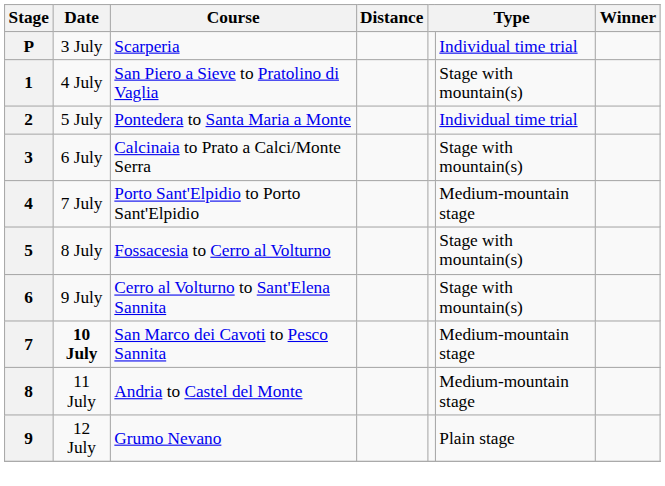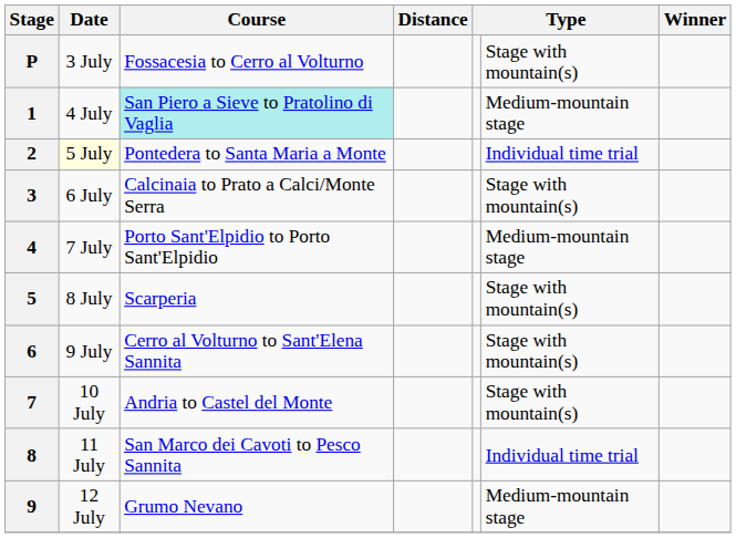 <table class="wikitable">
 <tr>
 <th>Stage</th>
 <th>Date</th>
 <th>Course</th>
 <th>Distance</th>
 <th colspan="2">Type</th>
 <th>Winner</th>
 </tr>
 <tr>
 <th style="text-align:center">P</th>
 <td style="text-align:center;">3 July</td>
-<td><a href='#'>Scarperia</a></td>
-<td style="text-align:center;"></td>
-<td style="text-align:center;"></td>
-<td><a href='#'>Individual time trial</a></td>
-<td></td>
-</tr>
-<tr>
-<th style="text-align:center">1</th>
-<td style="text-align:center;">4 July</td>
-<td><a href='#'>San Piero a Sieve</a> to <a href='#'>Pratolino di Vaglia</a></td>
+<td><a href='#'>Fossacesia</a> to <a href='#'>Cerro al Volturno</a></td>
 <td style="text-align:center;"></td>
 <td style="text-align:center;"></td>
 <td>Stage with mountain(s)</td>
 <td></td>
 </tr>
 <tr>
+<th style="text-align:center">1</th>
+<td style="text-align:center;">4 July</td>
+<td style="background: paleturquoise;"><a href='#'>San Piero a Sieve</a> to <a href='#'>Pratolino di Vaglia</a></td>
+<td style="text-align:center;"></td>
+<td style="text-align:center;"></td>
+<td>Medium-mountain stage</td>
+<td></td>
+</tr>
+<tr>
 <th style="text-align:center">2</th>
-<td style="text-align:center;">5 July</td>
+<td style="background: lightyellow; text-align:center;">5 July</td>
 <td><a href='#'>Pontedera</a> to <a href='#'>Santa Maria a Monte</a></td>
 <td style="text-align:center;"></td>
 <td style="text-align:center;"></td>
 <td><a href='#'>Individual time trial</a></td>
 <td></td>
 </tr>
 <tr>
 <th style="text-align:center">3</th>
 <td style="text-align:center;">6 July</td>
 <td><a href='#'>Calcinaia</a> to Prato a Calci/Monte Serra</td>
 <td style="text-align:center;"></td>
 <td style="text-align:center;"></td>
 <td>Stage with mountain(s)</td>
 <td></td>
 </tr>
 <tr>
 <th style="text-align:center">4</th>
 <td style="text-align:center;">7 July</td>
 <td><a href='#'>Porto Sant'Elpidio</a> to Porto Sant'Elpidio</td>
 <td style="text-align:center;"></td>
 <td style="text-align:center;"></td>
 <td>Medium-mountain stage</td>
 <td></td>
 </tr>
 <tr>
 <th style="text-align:center">5</th>
 <td style="text-align:center">8 July</td>
-<td><a href='#'>Fossacesia</a> to <a href='#'>Cerro al Volturno</a></td>
+<td><a href='#'>Scarperia</a></td>
 <td style="text-align:center"></td>
 <td style="text-align:center"></td>
 <td>Stage with mountain(s)</td>
 <td></td>
 </tr>
 <tr>
 <th style="text-align:center">6</th>
 <td style="text-align:center">9 July</td>
 <td><a href='#'>Cerro al Volturno</a> to <a href='#'>Sant'Elena Sannita</a></td>
 <td style="text-align:center"></td>
 <td style="text-align:center"></td>
 <td>Stage with mountain(s)</td>
 <td></td>
 </tr>
 <tr>
 <th style="text-align:center">7</th>
-<td style="text-align:center"><strong>10 July</strong></td>
-<td><a href='#'>San Marco dei Cavoti</a> to <a href='#'>Pesco Sannita</a></td>
+<td style="text-align:center">10 July</td>
+<td><a href='#'>Andria</a> to <a href='#'>Castel del Monte</a></td>
 <td style="text-align:center"></td>
 <td style="text-align:center"></td>
-<td>Medium-mountain stage</td>
+<td>Stage with mountain(s)</td>
 <td></td>
 </tr>
 <tr>
 <th style="text-align:center">8</th>
 <td style="text-align:center">11 July</td>
-<td><a href='#'>Andria</a> to <a href='#'>Castel del Monte</a></td>
+<td><a href='#'>San Marco dei Cavoti</a> to <a href='#'>Pesco Sannita</a></td>
 <td style="text-align:center"></td>
 <td style="text-align:center"></td>
-<td>Medium-mountain stage</td>
+<td><a href='#'>Individual time trial</a></td>
 <td></td>
 </tr>
 <tr>
 <th style="text-align:center">9</th>
 <td style="text-align:center">12 July</td>
 <td><a href='#'>Grumo Nevano</a></td>
 <td style="text-align:center"></td>
 <td style="text-align:center"></td>
-<td>Plain stage</td>
+<td>Medium-mountain stage</td>
 <td></td>
 </tr>
 <tr>
 </tr>
 </table>
